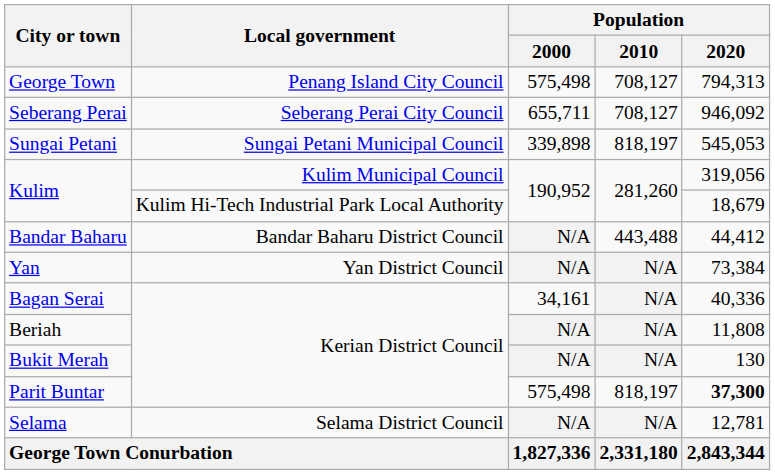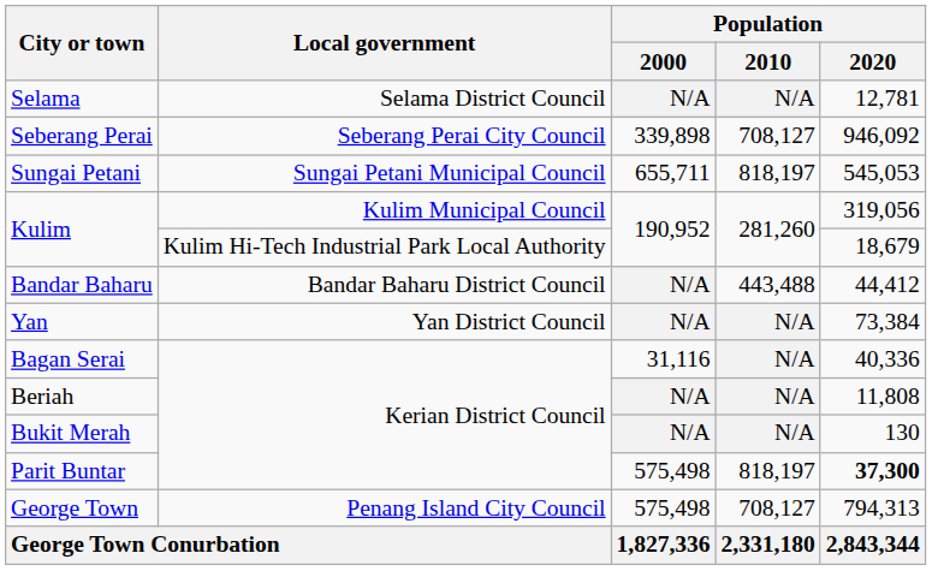 <table class="wikitable">
 <tr>
 <th rowspan="2">City or town</th>
 <th rowspan="2">Local government</th>
 <th colspan="3">Population</th>
 </tr>
 <tr>
 <th>2000</th>
 <th>2010</th>
 <th>2020</th>
 </tr>
 <tr>
-<td><a href='#'>George Town</a></td>
-<td align="right"><a href='#'>Penang Island City Council</a></td>
-<td align="right">575,498</td>
-<td align="right">708,127</td>
-<td align="right">794,313</td>
+<td><a href='#'>Selama</a></td>
+<td align="right">Selama District Council</td>
+<td style="background: #f2f2f2" align="right">N/A</td>
+<td style="background: #f2f2f2" align="right">N/A</td>
+<td align="right">12,781</td>
 </tr>
 <tr>
 <td><a href='#'>Seberang Perai</a></td>
 <td align="right"><a href='#'>Seberang Perai City Council</a></td>
-<td align="right">655,711</td>
+<td align="right">339,898</td>
 <td align="right">708,127</td>
 <td align="right">946,092</td>
 </tr>
 <tr>
 <td><a href='#'>Sungai Petani</a></td>
 <td align="right"><a href='#'>Sungai Petani Municipal Council</a></td>
-<td align="right">339,898</td>
+<td align="right">655,711</td>
 <td align="right">818,197</td>
 <td align="right">545,053</td>
 </tr>
 <tr>
 <td rowspan="2"><a href='#'>Kulim</a></td>
 <td align="right"><a href='#'>Kulim Municipal Council</a></td>
 <td rowspan="2" align="right">190,952</td>
 <td rowspan="2" align="right">281,260</td>
 <td align="right" align="right">319,056</td>
 </tr>
 <tr>
 <td align="right">Kulim Hi-Tech Industrial Park Local Authority</td>
 <td align="right">18,679</td>
 </tr>
 <tr>
 <td><a href='#'>Bandar Baharu</a></td>
 <td align="right">Bandar Baharu District Council</td>
 <td style="background: #f2f2f2" align="right">N/A</td>
 <td align="right">443,488</td>
 <td align="right">44,412</td>
 </tr>
 <tr>
 <td><a href='#'>Yan</a></td>
 <td align="right">Yan District Council</td>
 <td style="background: #f2f2f2" align="right">N/A</td>
 <td style="background: #f2f2f2" align="right">N/A</td>
 <td align="right">73,384</td>
 </tr>
 <tr>
 <td><a href='#'>Bagan Serai</a></td>
 <td rowspan="4" align="right">Kerian District Council</td>
-<td align="right">34,161</td>
+<td align="right">31,116</td>
 <td style="background: #f2f2f2" align="right">N/A</td>
 <td align="right">40,336</td>
 </tr>
 <tr>
 <td>Beriah</td>
 <td style="background: #f2f2f2" align="right">N/A</td>
 <td style="background: #f2f2f2" align="right">N/A</td>
 <td align="right">11,808</td>
 </tr>
 <tr>
 <td><a href='#'>Bukit Merah</a></td>
 <td style="background: #f2f2f2" align="right">N/A</td>
 <td style="background: #f2f2f2" align="right">N/A</td>
 <td align="right">130</td>
 </tr>
 <tr>
 <td><a href='#'>Parit Buntar</a></td>
 <td align="right">575,498</td>
 <td align="right">818,197</td>
 <td align="right"><strong>37,300</strong></td>
 </tr>
 <tr>
-<td><a href='#'>Selama</a></td>
-<td align="right">Selama District Council</td>
-<td style="background: #f2f2f2" align="right">N/A</td>
-<td style="background: #f2f2f2" align="right">N/A</td>
-<td align="right">12,781</td>
+<td><a href='#'>George Town</a></td>
+<td align="right"><a href='#'>Penang Island City Council</a></td>
+<td align="right">575,498</td>
+<td align="right">708,127</td>
+<td align="right">794,313</td>
 </tr>
 <tr>
 <td colspan="2" style="background: #f2f2f2"><strong>George Town Conurbation</strong></td>
 <td style="background: #f2f2f2" align="right"><strong>1,827,336</strong></td>
 <td style="background: #f2f2f2" align="right"><strong>2,331,180</strong></td>
 <td style="background: #f2f2f2" align="right"><strong>2,843,344</strong></td>
 </tr>
 </table>
